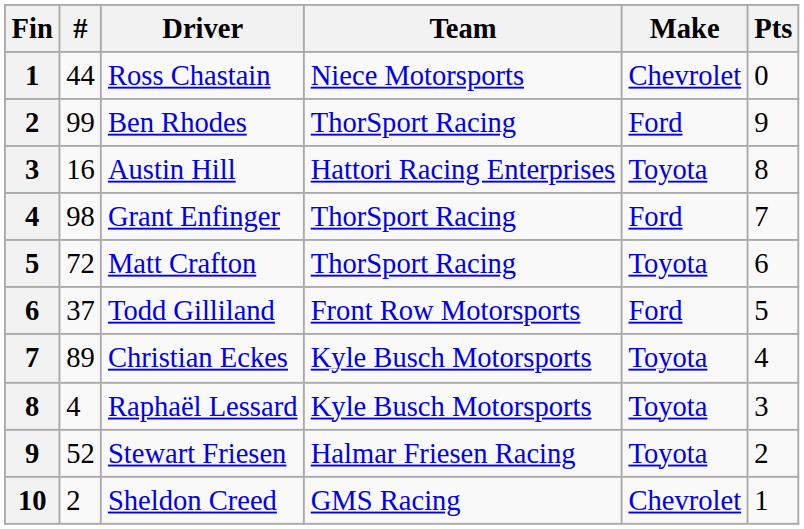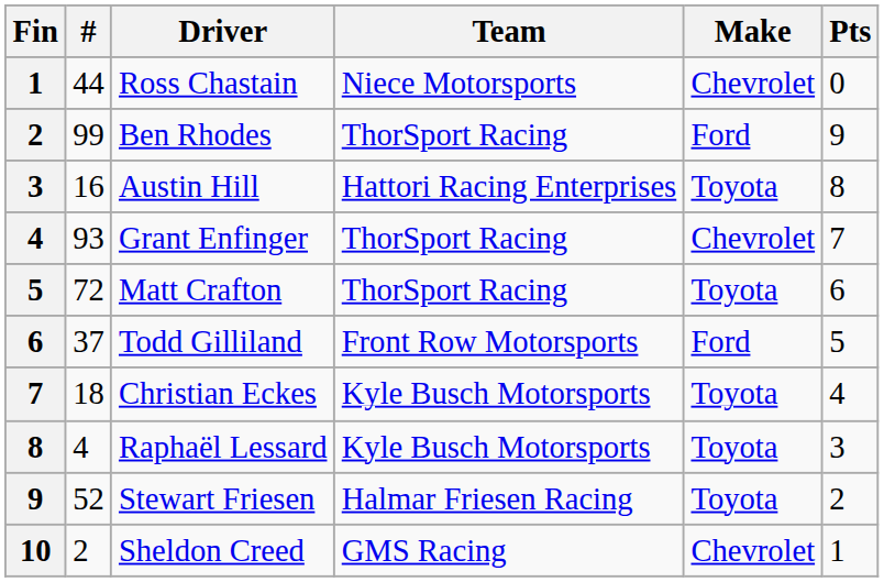 <table class="wikitable" style="font-size:95%">
 <tr>
 <th>Fin</th>
 <th>#</th>
 <th>Driver</th>
 <th>Team</th>
 <th>Make</th>
 <th>Pts</th>
 </tr>
 <tr>
 <th>1</th>
 <td>44</td>
 <td><a href='#'>Ross Chastain</a></td>
 <td><a href='#'>Niece Motorsports</a></td>
 <td><a href='#'>Chevrolet</a></td>
 <td>0</td>
 </tr>
 <tr>
 <th>2</th>
 <td>99</td>
 <td><a href='#'>Ben Rhodes</a></td>
 <td><a href='#'>ThorSport Racing</a></td>
 <td><a href='#'>Ford</a></td>
 <td>9</td>
 </tr>
 <tr>
 <th>3</th>
 <td>16</td>
 <td><a href='#'>Austin Hill</a></td>
 <td><a href='#'>Hattori Racing Enterprises</a></td>
 <td><a href='#'>Toyota</a></td>
 <td>8</td>
 </tr>
 <tr>
 <th>4</th>
-<td>98</td>
+<td>93</td>
 <td><a href='#'>Grant Enfinger</a></td>
 <td><a href='#'>ThorSport Racing</a></td>
-<td><a href='#'>Ford</a></td>
+<td><a href='#'>Chevrolet</a></td>
 <td>7</td>
 </tr>
 <tr>
 <th>5</th>
 <td>72</td>
 <td><a href='#'>Matt Crafton</a></td>
 <td><a href='#'>ThorSport Racing</a></td>
 <td><a href='#'>Toyota</a></td>
 <td>6</td>
 </tr>
 <tr>
 <th>6</th>
 <td>37</td>
 <td><a href='#'>Todd Gilliland</a></td>
 <td><a href='#'>Front Row Motorsports</a></td>
 <td><a href='#'>Ford</a></td>
 <td>5</td>
 </tr>
 <tr>
 <th>7</th>
-<td>89</td>
+<td>18</td>
 <td><a href='#'>Christian Eckes</a></td>
 <td><a href='#'>Kyle Busch Motorsports</a></td>
 <td><a href='#'>Toyota</a></td>
 <td>4</td>
 </tr>
 <tr>
 <th>8</th>
 <td>4</td>
 <td><a href='#'>Raphaël Lessard</a></td>
 <td><a href='#'>Kyle Busch Motorsports</a></td>
 <td><a href='#'>Toyota</a></td>
 <td>3</td>
 </tr>
 <tr>
 <th>9</th>
 <td>52</td>
 <td><a href='#'>Stewart Friesen</a></td>
 <td><a href='#'>Halmar Friesen Racing</a></td>
 <td><a href='#'>Toyota</a></td>
 <td>2</td>
 </tr>
 <tr>
 <th>10</th>
 <td>2</td>
 <td><a href='#'>Sheldon Creed</a></td>
 <td><a href='#'>GMS Racing</a></td>
 <td><a href='#'>Chevrolet</a></td>
 <td>1</td>
 </tr>
 </table>
